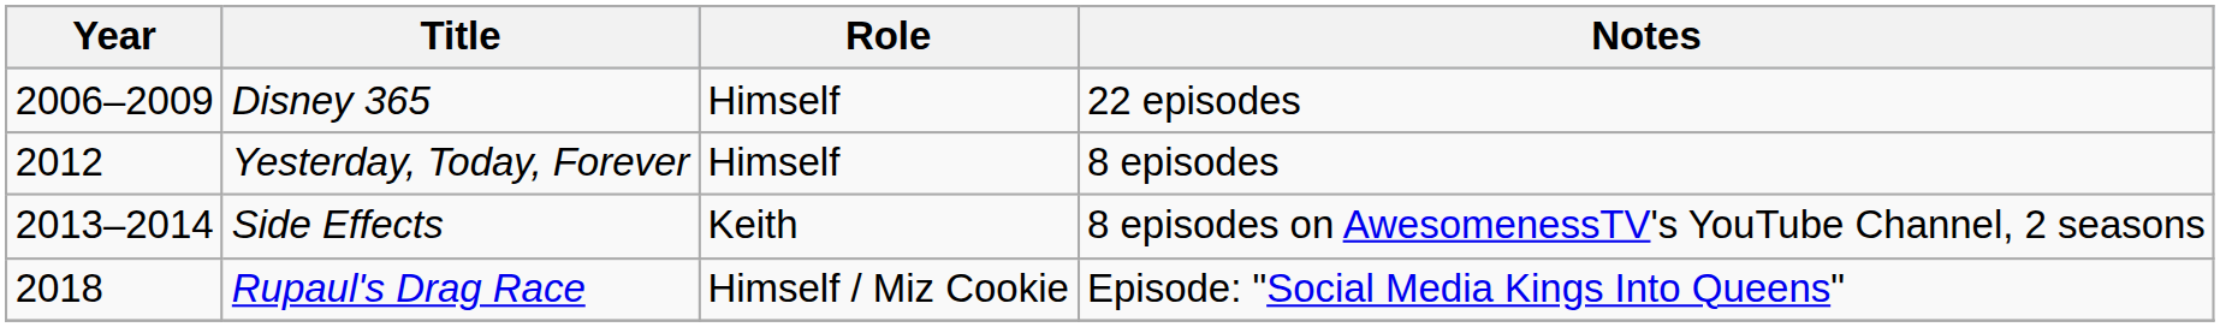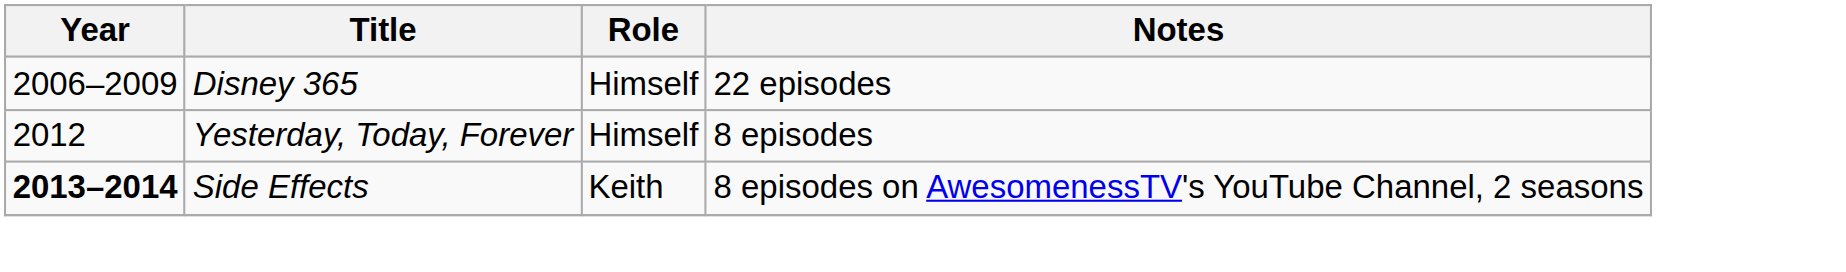 <table class="wikitable">
 <tr style="background:#b0c4de; text-align:center;">
 <th>Year</th>
 <th>Title</th>
 <th>Role</th>
 <th>Notes</th>
 </tr>
 <tr>
 <td>2006–2009</td>
 <td><em>Disney 365</em></td>
 <td>Himself</td>
 <td>22 episodes</td>
 </tr>
 <tr>
 <td>2012</td>
 <td><em>Yesterday, Today, Forever</em></td>
 <td>Himself</td>
 <td>8 episodes</td>
 </tr>
 <tr>
-<td>2013–2014</td>
+<td><strong>2013–2014</strong></td>
 <td><em>Side Effects</em></td>
 <td>Keith</td>
 <td>8 episodes on <a href='#'>AwesomenessTV</a>'s YouTube Channel, 2 seasons</td>
 </tr>
 <tr>
-<td>2018</td>
-<td><em><a href='#'>Rupaul's Drag Race</a></em></td>
-<td>Himself / Miz Cookie</td>
-<td>Episode: "<a href='#'>Social Media Kings Into Queens</a>"</td>
-</tr>
-<tr>
 </tr>
 </table>
